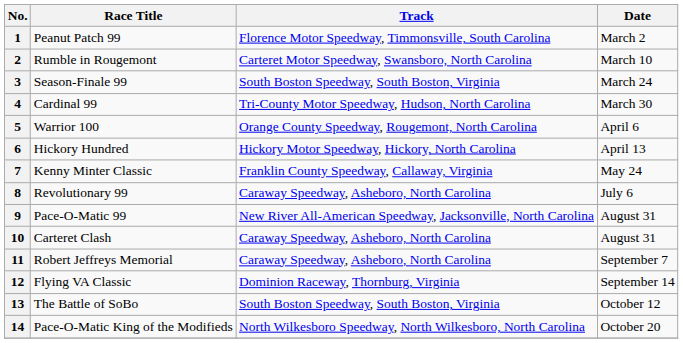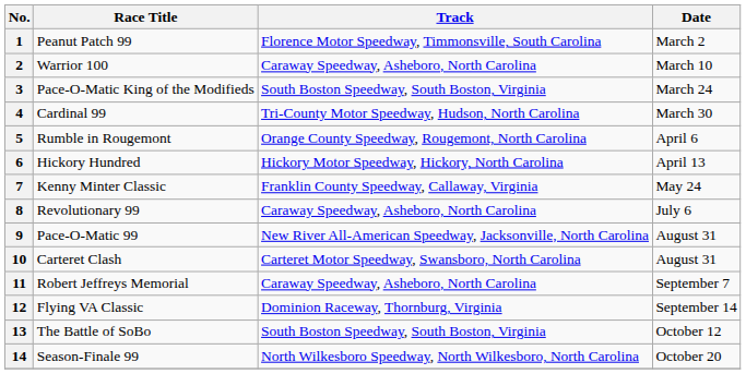 <table class="wikitable" style="font-size:85%;">
 <tr>
 <th>No.</th>
 <th>Race Title</th>
 <th><a href='#'>Track</a></th>
 <th>Date</th>
 </tr>
 <tr>
 <th>1</th>
 <td>Peanut Patch 99</td>
 <td><a href='#'>Florence Motor Speedway</a>, <a href='#'>Timmonsville, South Carolina</a></td>
 <td>March 2</td>
 </tr>
 <tr>
 <th>2</th>
-<td>Rumble in Rougemont</td>
-<td><a href='#'>Carteret Motor Speedway</a>, <a href='#'>Swansboro, North Carolina</a></td>
+<td>Warrior 100</td>
+<td><a href='#'>Caraway Speedway</a>, <a href='#'>Asheboro, North Carolina</a></td>
 <td>March 10</td>
 </tr>
 <tr>
 <th>3</th>
-<td>Season-Finale 99</td>
+<td>Pace-O-Matic King of the Modifieds</td>
 <td><a href='#'>South Boston Speedway</a>, <a href='#'>South Boston, Virginia</a></td>
 <td>March 24</td>
 </tr>
 <tr>
 <th>4</th>
 <td>Cardinal 99</td>
 <td><a href='#'>Tri-County Motor Speedway</a>, <a href='#'>Hudson, North Carolina</a></td>
 <td>March 30</td>
 </tr>
 <tr>
 <th>5</th>
-<td>Warrior 100</td>
+<td>Rumble in Rougemont</td>
 <td><a href='#'>Orange County Speedway</a>, <a href='#'>Rougemont, North Carolina</a></td>
 <td>April 6</td>
 </tr>
 <tr>
 <th>6</th>
 <td>Hickory Hundred</td>
 <td><a href='#'>Hickory Motor Speedway</a>, <a href='#'>Hickory, North Carolina</a></td>
 <td>April 13</td>
 </tr>
 <tr>
 <th>7</th>
 <td>Kenny Minter Classic</td>
 <td><a href='#'>Franklin County Speedway</a>, <a href='#'>Callaway, Virginia</a></td>
 <td>May 24</td>
 </tr>
 <tr>
 <th>8</th>
 <td>Revolutionary 99</td>
 <td><a href='#'>Caraway Speedway</a>, <a href='#'>Asheboro, North Carolina</a></td>
 <td>July 6</td>
 </tr>
 <tr>
 <th>9</th>
 <td>Pace-O-Matic 99</td>
 <td><a href='#'>New River All-American Speedway</a>, <a href='#'>Jacksonville, North Carolina</a></td>
 <td>August 31</td>
 </tr>
 <tr>
 <th>10</th>
 <td>Carteret Clash</td>
-<td><a href='#'>Caraway Speedway</a>, <a href='#'>Asheboro, North Carolina</a></td>
+<td><a href='#'>Carteret Motor Speedway</a>, <a href='#'>Swansboro, North Carolina</a></td>
 <td>August 31</td>
 </tr>
 <tr>
 <th>11</th>
 <td>Robert Jeffreys Memorial</td>
 <td><a href='#'>Caraway Speedway</a>, <a href='#'>Asheboro, North Carolina</a></td>
 <td>September 7</td>
 </tr>
 <tr>
 <th>12</th>
 <td>Flying VA Classic</td>
 <td><a href='#'>Dominion Raceway</a>, <a href='#'>Thornburg, Virginia</a></td>
 <td>September 14</td>
 </tr>
 <tr>
 <th>13</th>
 <td>The Battle of SoBo</td>
 <td><a href='#'>South Boston Speedway</a>, <a href='#'>South Boston, Virginia</a></td>
 <td>October 12</td>
 </tr>
 <tr>
 <th>14</th>
-<td>Pace-O-Matic King of the Modifieds</td>
+<td>Season-Finale 99</td>
 <td><a href='#'>North Wilkesboro Speedway</a>, <a href='#'>North Wilkesboro, North Carolina</a></td>
 <td>October 20</td>
 </tr>
 <tr>
 </tr>
 </table>
